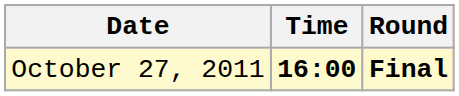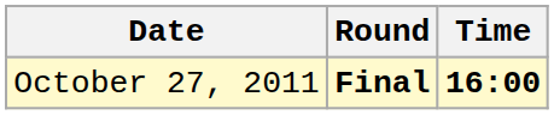 <table class="wikitable">
 <tr>
 <th>Date</th>
+<th>Round</th>
 <th>Time</th>
-<th>Round</th>
 </tr>
 <tr style=background:lemonchiffon>
 <td>October 27, 2011</td>
+<td><strong>Final</strong></td>
 <td><strong>16:00</strong></td>
-<td><strong>Final</strong></td>
 </tr>
 </table>
